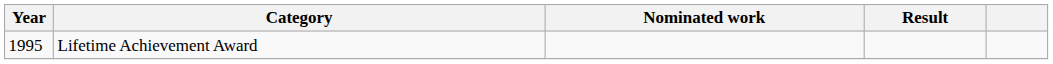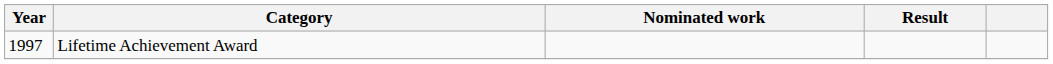 <table class=wikitable class="wikitable sortable">
 <tr>
 <th width=4%>Year</th>
 <th width=40%>Category</th>
 <th width=26%>Nominated work</th>
 <th width=10%>Result</th>
 <th width=5%></th>
 </tr>
 <tr>
-<td>1995</td>
+<td>1997</td>
 <td>Lifetime Achievement Award</td>
 <td></td>
 <td></td>
 <td></td>
 </tr>
 <tr>
 </tr>
 </table>
